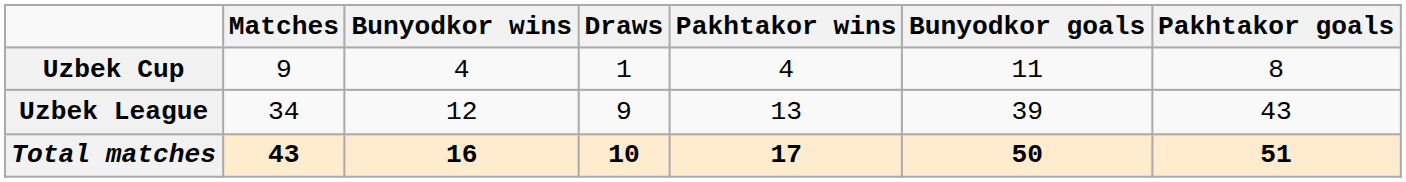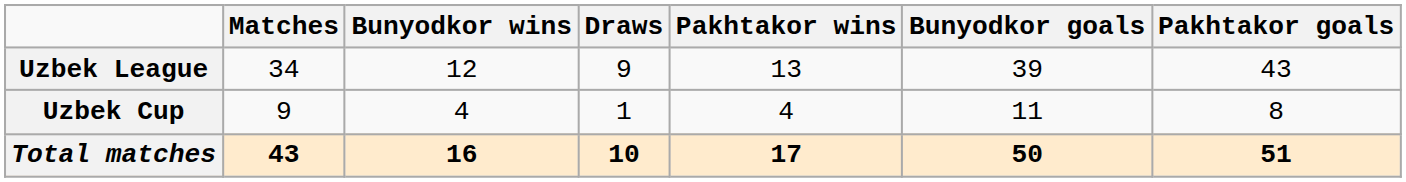 <table class="wikitable" style="text-align: center;">
 <tr>
 <td></td>
 <th>Matches</th>
 <th>Bunyodkor wins</th>
 <th>Draws</th>
 <th>Pakhtakor wins</th>
 <th>Bunyodkor goals</th>
 <th>Pakhtakor goals</th>
 </tr>
 <tr>
+<th>Uzbek League</th>
+<td>34</td>
+<td>12</td>
+<td>9</td>
+<td>13</td>
+<td>39</td>
+<td>43</td>
+</tr>
+<tr>
 <th>Uzbek Cup</th>
 <td>9</td>
 <td>4</td>
 <td>1</td>
 <td>4</td>
 <td>11</td>
 <td>8</td>
-</tr>
-<tr>
-<th>Uzbek League</th>
-<td>34</td>
-<td>12</td>
-<td>9</td>
-<td>13</td>
-<td>39</td>
-<td>43</td>
 </tr>
 <tr style="background:blanchedalmond;">
 <th><strong><em>Total matches</em></strong></th>
 <td><strong>43</strong></td>
 <td><strong>16</strong></td>
 <td><strong>10</strong></td>
 <td><strong>17</strong></td>
 <td><strong>50</strong></td>
 <td><strong>51</strong></td>
 </tr>
 </table>
